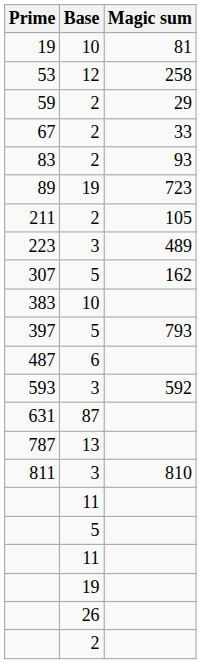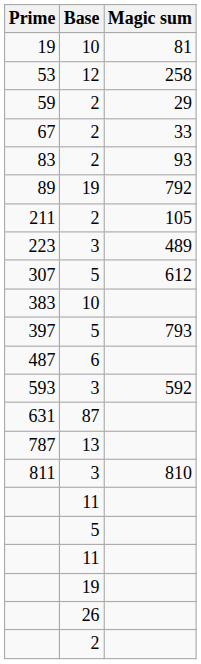 <table class="wikitable floatright" style="text-align: right;">
 <tr>
 <th>Prime</th>
 <th>Base</th>
 <th>Magic sum</th>
 </tr>
 <tr>
 <td>19</td>
 <td>10</td>
 <td>81</td>
 </tr>
 <tr>
 <td>53</td>
 <td>12</td>
 <td>258</td>
 </tr>
 <tr>
 <td>59</td>
 <td>2</td>
 <td>29</td>
 </tr>
 <tr>
 <td>67</td>
 <td>2</td>
 <td>33</td>
 </tr>
 <tr>
 <td>83</td>
 <td>2</td>
 <td>93</td>
 </tr>
 <tr>
 <td>89</td>
 <td>19</td>
-<td>723</td>
+<td>792</td>
 </tr>
 <tr>
 <td>211</td>
 <td>2</td>
 <td>105</td>
 </tr>
 <tr>
 <td>223</td>
 <td>3</td>
 <td>489</td>
 </tr>
 <tr>
 <td>307</td>
 <td>5</td>
-<td>162</td>
+<td>612</td>
 </tr>
 <tr>
 <td>383</td>
 <td>10</td>
 <td></td>
 </tr>
 <tr>
 <td>397</td>
 <td>5</td>
 <td>793</td>
 </tr>
 <tr>
 <td>487</td>
 <td>6</td>
 <td></td>
 </tr>
 <tr>
 <td>593</td>
 <td>3</td>
 <td>592</td>
 </tr>
 <tr>
 <td>631</td>
 <td>87</td>
 <td></td>
 </tr>
 <tr>
 <td>787</td>
 <td>13</td>
 <td></td>
 </tr>
 <tr>
 <td>811</td>
 <td>3</td>
 <td>810</td>
 </tr>
 <tr>
 <td></td>
 <td>11</td>
 <td></td>
 </tr>
 <tr>
 <td></td>
 <td>5</td>
 <td></td>
 </tr>
 <tr>
 <td></td>
 <td>11</td>
 <td></td>
 </tr>
 <tr>
 <td></td>
 <td>19</td>
 <td></td>
 </tr>
 <tr>
 <td></td>
 <td>26</td>
 <td></td>
 </tr>
 <tr>
 <td></td>
 <td>2</td>
 <td></td>
 </tr>
 </table>
